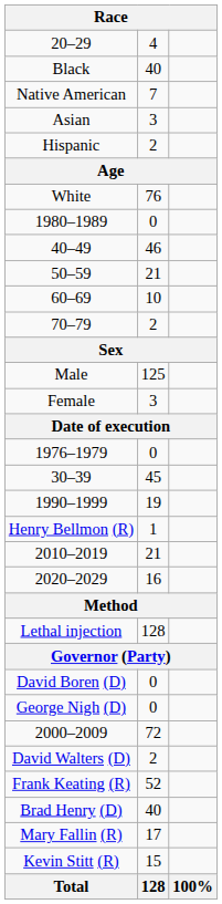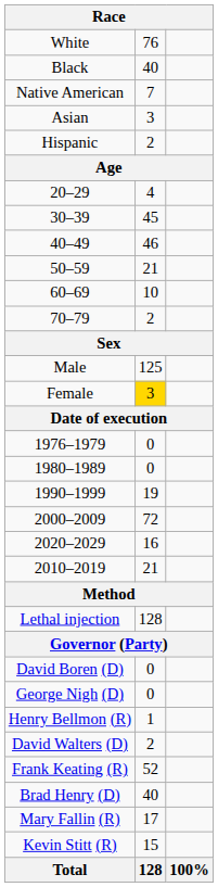 <table class="wikitable" style="text-align:center;">
 <tr>
 <th colspan="3">Race</th>
 </tr>
 <tr>
-<td>20–29</td>
-<td>4</td>
+<td>White</td>
+<td>76</td>
 <td></td>
 </tr>
 <tr>
 <td>Black</td>
 <td>40</td>
 <td></td>
 </tr>
 <tr>
 <td>Native American</td>
 <td>7</td>
 <td></td>
 </tr>
 <tr>
 <td>Asian</td>
 <td>3</td>
 <td></td>
 </tr>
 <tr>
 <td>Hispanic</td>
 <td>2</td>
 <td></td>
 </tr>
 <tr>
 <th colspan="3">Age</th>
 </tr>
 <tr>
-<td>White</td>
-<td>76</td>
+<td>20–29</td>
+<td>4</td>
 <td></td>
 </tr>
 <tr>
-<td>1980–1989</td>
-<td>0</td>
+<td>30–39</td>
+<td>45</td>
 <td></td>
 </tr>
 <tr>
 <td>40–49</td>
 <td>46</td>
 <td></td>
 </tr>
 <tr>
 <td>50–59</td>
 <td>21</td>
 <td></td>
 </tr>
 <tr>
 <td>60–69</td>
 <td>10</td>
 <td></td>
 </tr>
 <tr>
 <td>70–79</td>
 <td>2</td>
 <td></td>
 </tr>
 <tr>
 <th colspan="3">Sex</th>
 </tr>
 <tr>
 <td>Male</td>
 <td>125</td>
 <td></td>
 </tr>
 <tr>
 <td>Female</td>
-<td>3</td>
+<td style="background: gold;">3</td>
 <td></td>
 </tr>
 <tr>
 <th colspan="3">Date of execution</th>
 </tr>
 <tr>
 <td>1976–1979</td>
 <td>0</td>
 <td></td>
 </tr>
 <tr>
-<td>30–39</td>
-<td>45</td>
+<td>1980–1989</td>
+<td>0</td>
 <td></td>
 </tr>
 <tr>
 <td>1990–1999</td>
 <td>19</td>
 <td></td>
 </tr>
 <tr>
-<td><a href='#'>Henry Bellmon</a> <a href='#'>(R)</a></td>
-<td>1</td>
+<td>2000–2009</td>
+<td>72</td>
+<td></td>
+</tr>
+<tr>
+<td>2020–2029</td>
+<td>16</td>
 <td></td>
 </tr>
 <tr>
 <td>2010–2019</td>
 <td>21</td>
-<td></td>
-</tr>
-<tr>
-<td>2020–2029</td>
-<td>16</td>
 <td></td>
 </tr>
 <tr>
 <th colspan="3">Method</th>
 </tr>
 <tr>
 <td><a href='#'>Lethal injection</a></td>
 <td>128</td>
 <td></td>
 </tr>
 <tr>
 <th colspan="3"><a href='#'>Governor</a> (<a href='#'>Party</a>)</th>
 </tr>
 <tr>
 <td><a href='#'>David Boren</a> <a href='#'>(D)</a></td>
 <td>0</td>
 <td></td>
 </tr>
 <tr>
 <td><a href='#'>George Nigh</a> <a href='#'>(D)</a></td>
 <td>0</td>
 <td></td>
 </tr>
 <tr>
-<td>2000–2009</td>
-<td>72</td>
+<td><a href='#'>Henry Bellmon</a> <a href='#'>(R)</a></td>
+<td>1</td>
 <td></td>
 </tr>
 <tr>
 <td><a href='#'>David Walters</a> <a href='#'>(D)</a></td>
 <td>2</td>
 <td></td>
 </tr>
 <tr>
 <td><a href='#'>Frank Keating</a>  <a href='#'>(R)</a></td>
 <td>52</td>
 <td></td>
 </tr>
 <tr>
 <td><a href='#'>Brad Henry</a> <a href='#'>(D)</a></td>
 <td>40</td>
 <td></td>
 </tr>
 <tr>
 <td><a href='#'>Mary Fallin</a> <a href='#'>(R)</a></td>
 <td>17</td>
 <td></td>
 </tr>
 <tr>
 <td><a href='#'>Kevin Stitt</a> <a href='#'>(R)</a></td>
 <td>15</td>
 <td></td>
 </tr>
 <tr>
 <th>Total</th>
 <th>128</th>
 <th>100%</th>
 </tr>
 </table>
